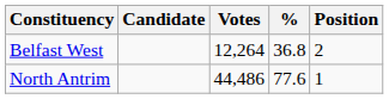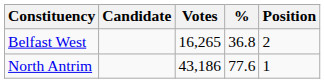 <table class="wikitable sortable">
 <tr>
 <th>Constituency</th>
 <th>Candidate</th>
 <th>Votes</th>
 <th>%</th>
 <th>Position</th>
 </tr>
 <tr>
 <td><a href='#'>Belfast West</a></td>
 <td></td>
-<td>12,264</td>
+<td>16,265</td>
 <td>36.8</td>
 <td>2</td>
 </tr>
 <tr>
 <td><a href='#'>North Antrim</a></td>
 <td></td>
-<td>44,486</td>
+<td>43,186</td>
 <td>77.6</td>
 <td>1</td>
 </tr>
 </table>
